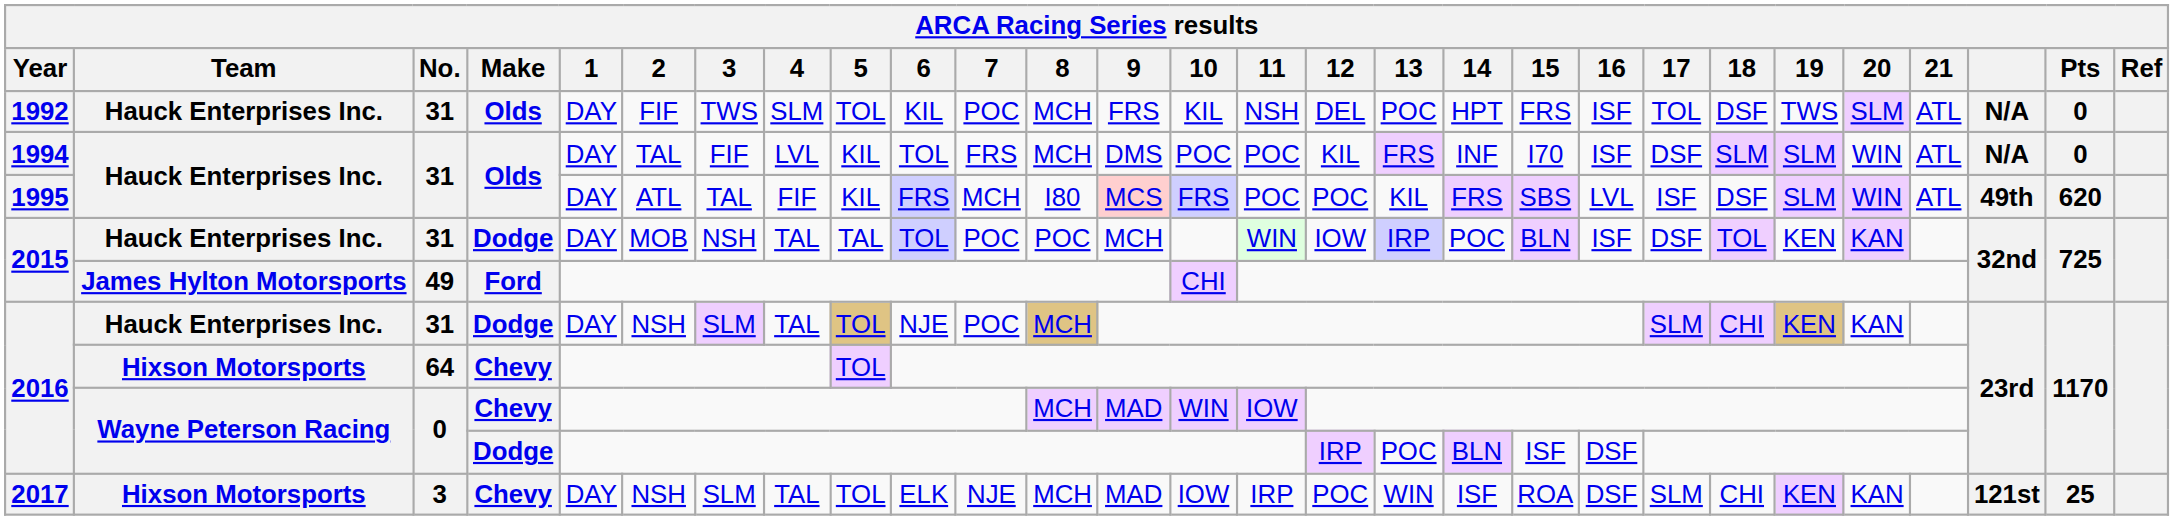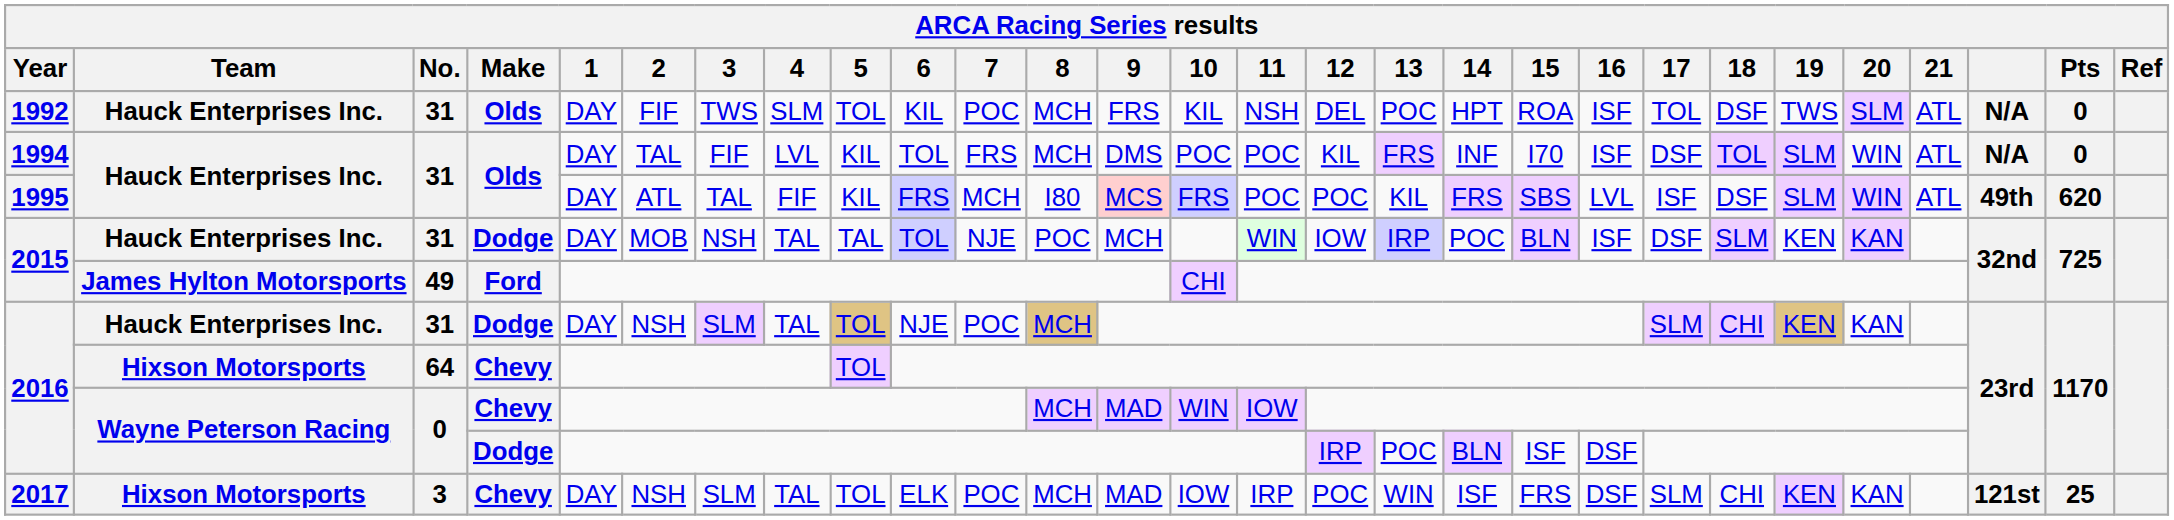 <table class="wikitable" style="text-align:center; font-size:75%">
 <tr>
 <th colspan=48><a href='#'>ARCA Racing Series</a> results</th>
 </tr>
 <tr>
 <th>Year</th>
 <th>Team</th>
 <th>No.</th>
 <th>Make</th>
 <th>1</th>
 <th>2</th>
 <th>3</th>
 <th>4</th>
 <th>5</th>
 <th>6</th>
 <th>7</th>
 <th>8</th>
 <th>9</th>
 <th>10</th>
 <th>11</th>
 <th>12</th>
 <th>13</th>
 <th>14</th>
 <th>15</th>
 <th>16</th>
 <th>17</th>
 <th>18</th>
 <th>19</th>
 <th>20</th>
 <th>21</th>
 <th></th>
 <th>Pts</th>
 <th>Ref</th>
 </tr>
 <tr>
 <th><a href='#'>1992</a></th>
 <th>Hauck Enterprises Inc.</th>
 <th>31</th>
 <th><a href='#'>Olds</a></th>
 <td><a href='#'>DAY</a></td>
 <td><a href='#'>FIF</a></td>
 <td><a href='#'>TWS</a></td>
 <td><a href='#'>SLM</a></td>
 <td><a href='#'>TOL</a></td>
 <td><a href='#'>KIL</a></td>
 <td><a href='#'>POC</a></td>
 <td><a href='#'>MCH</a></td>
 <td><a href='#'>FRS</a></td>
 <td><a href='#'>KIL</a></td>
 <td><a href='#'>NSH</a></td>
 <td><a href='#'>DEL</a></td>
 <td><a href='#'>POC</a></td>
 <td><a href='#'>HPT</a></td>
-<td><a href='#'>FRS</a></td>
+<td><a href='#'>ROA</a></td>
 <td><a href='#'>ISF</a></td>
 <td><a href='#'>TOL</a></td>
 <td><a href='#'>DSF</a></td>
 <td><a href='#'>TWS</a></td>
 <td style="background:#EFCFFF;"><a href='#'>SLM</a><br></td>
 <td><a href='#'>ATL</a></td>
 <th>N/A</th>
 <th>0</th>
 <th></th>
 </tr>
 <tr>
 <th><a href='#'>1994</a></th>
 <th rowspan=2>Hauck Enterprises Inc.</th>
 <th rowspan=2>31</th>
 <th rowspan=2><a href='#'>Olds</a></th>
 <td><a href='#'>DAY</a></td>
 <td><a href='#'>TAL</a></td>
 <td><a href='#'>FIF</a></td>
 <td><a href='#'>LVL</a></td>
 <td><a href='#'>KIL</a></td>
 <td><a href='#'>TOL</a></td>
 <td><a href='#'>FRS</a></td>
 <td><a href='#'>MCH</a></td>
 <td><a href='#'>DMS</a></td>
 <td><a href='#'>POC</a></td>
 <td><a href='#'>POC</a></td>
 <td><a href='#'>KIL</a></td>
 <td style="background:#EFCFFF;"><a href='#'>FRS</a><br></td>
 <td><a href='#'>INF</a></td>
 <td><a href='#'>I70</a></td>
 <td><a href='#'>ISF</a></td>
 <td><a href='#'>DSF</a></td>
-<td style="background:#EFCFFF;"><a href='#'>SLM</a><br></td>
+<td style="background:#EFCFFF;"><a href='#'>TOL</a><br></td>
 <td style="background:#EFCFFF;"><a href='#'>SLM</a><br></td>
 <td><a href='#'>WIN</a></td>
 <td><a href='#'>ATL</a></td>
 <th>N/A</th>
 <th>0</th>
 <th></th>
 </tr>
 <tr>
 <th><a href='#'>1995</a></th>
 <td><a href='#'>DAY</a></td>
 <td><a href='#'>ATL</a></td>
 <td><a href='#'>TAL</a></td>
 <td><a href='#'>FIF</a></td>
 <td><a href='#'>KIL</a></td>
 <td style="background:#CFCFFF;"><a href='#'>FRS</a><br></td>
 <td><a href='#'>MCH</a></td>
 <td><a href='#'>I80</a></td>
 <td style="background:#FFCFCF;"><a href='#'>MCS</a><br></td>
 <td style="background:#CFCFFF;"><a href='#'>FRS</a><br></td>
 <td><a href='#'>POC</a></td>
 <td><a href='#'>POC</a></td>
 <td><a href='#'>KIL</a></td>
 <td style="background:#EFCFFF;"><a href='#'>FRS</a><br></td>
 <td style="background:#EFCFFF;"><a href='#'>SBS</a><br></td>
 <td><a href='#'>LVL</a></td>
 <td><a href='#'>ISF</a></td>
 <td><a href='#'>DSF</a></td>
 <td style="background:#EFCFFF;"><a href='#'>SLM</a><br></td>
 <td style="background:#EFCFFF;"><a href='#'>WIN</a><br></td>
 <td><a href='#'>ATL</a></td>
 <th>49th</th>
 <th>620</th>
 <th></th>
 </tr>
 <tr>
 <th rowspan=2><a href='#'>2015</a></th>
 <th>Hauck Enterprises Inc.</th>
 <th>31</th>
 <th><a href='#'>Dodge</a></th>
 <td><a href='#'>DAY</a></td>
 <td><a href='#'>MOB</a></td>
 <td><a href='#'>NSH</a></td>
 <td><a href='#'>TAL</a></td>
 <td><a href='#'>TAL</a></td>
 <td style="background:#CFCFFF;"><a href='#'>TOL</a><br></td>
-<td><a href='#'>POC</a></td>
+<td><a href='#'>NJE</a></td>
 <td><a href='#'>POC</a></td>
 <td><a href='#'>MCH</a></td>
 <td></td>
 <td style="background:#DFFFDF;"><a href='#'>WIN</a><br></td>
 <td><a href='#'>IOW</a></td>
 <td style="background:#CFCFFF;"><a href='#'>IRP</a><br></td>
 <td><a href='#'>POC</a></td>
 <td style="background:#EFCFFF;"><a href='#'>BLN</a><br></td>
 <td><a href='#'>ISF</a></td>
 <td><a href='#'>DSF</a></td>
-<td style="background:#EFCFFF;"><a href='#'>TOL</a><br></td>
+<td style="background:#EFCFFF;"><a href='#'>SLM</a><br></td>
 <td><a href='#'>KEN</a></td>
 <td style="background:#EFCFFF;"><a href='#'>KAN</a><br></td>
 <td></td>
 <th rowspan=2>32nd</th>
 <th rowspan=2>725</th>
 <th rowspan=2></th>
 </tr>
 <tr>
 <th><a href='#'>James Hylton Motorsports</a></th>
 <th>49</th>
 <th><a href='#'>Ford</a></th>
 <td colspan=9></td>
 <td style="background:#EFCFFF;"><a href='#'>CHI</a><br></td>
 <td colspan=11></td>
 </tr>
 <tr>
 <th rowspan=4><a href='#'>2016</a></th>
 <th>Hauck Enterprises Inc.</th>
 <th>31</th>
 <th><a href='#'>Dodge</a></th>
 <td><a href='#'>DAY</a></td>
 <td><a href='#'>NSH</a></td>
 <td style="background:#EFCFFF;"><a href='#'>SLM</a><br></td>
 <td><a href='#'>TAL</a></td>
 <td style="background:#DFC484;"><a href='#'>TOL</a><br></td>
 <td><a href='#'>NJE</a></td>
 <td><a href='#'>POC</a></td>
 <td style="background:#DFC484;"><a href='#'>MCH</a><br></td>
 <td colspan=8></td>
 <td style="background:#EFCFFF;"><a href='#'>SLM</a><br></td>
 <td style="background:#EFCFFF;"><a href='#'>CHI</a><br></td>
 <td style="background:#DFC484;"><a href='#'>KEN</a><br></td>
 <td><a href='#'>KAN</a></td>
 <td></td>
 <th rowspan=4>23rd</th>
 <th rowspan=4>1170</th>
 <th rowspan=4></th>
 </tr>
 <tr>
 <th><a href='#'>Hixson Motorsports</a></th>
 <th>64</th>
 <th><a href='#'>Chevy</a></th>
 <td colspan=4></td>
 <td style="background:#EFCFFF;"><a href='#'>TOL</a><br></td>
 <td colspan=16></td>
 </tr>
 <tr>
 <th rowspan=2><a href='#'>Wayne Peterson Racing</a></th>
 <th rowspan=2>0</th>
 <th><a href='#'>Chevy</a></th>
 <td colspan=7></td>
 <td style="background:#EFCFFF;"><a href='#'>MCH</a><br></td>
 <td style="background:#EFCFFF;"><a href='#'>MAD</a><br></td>
 <td style="background:#EFCFFF;"><a href='#'>WIN</a><br></td>
 <td style="background:#EFCFFF;"><a href='#'>IOW</a><br></td>
 <td colspan=10></td>
 </tr>
 <tr>
 <th><a href='#'>Dodge</a></th>
 <td colspan=11></td>
 <td style="background:#EFCFFF;"><a href='#'>IRP</a><br></td>
 <td><a href='#'>POC</a></td>
 <td style="background:#EFCFFF;"><a href='#'>BLN</a><br></td>
 <td><a href='#'>ISF</a></td>
 <td><a href='#'>DSF</a></td>
 <td colspan=5></td>
 </tr>
 <tr>
 <th><a href='#'>2017</a></th>
 <th><a href='#'>Hixson Motorsports</a></th>
 <th>3</th>
 <th><a href='#'>Chevy</a></th>
 <td><a href='#'>DAY</a></td>
 <td><a href='#'>NSH</a></td>
 <td><a href='#'>SLM</a></td>
 <td><a href='#'>TAL</a></td>
 <td><a href='#'>TOL</a></td>
 <td><a href='#'>ELK</a></td>
-<td><a href='#'>NJE</a></td>
+<td><a href='#'>POC</a></td>
 <td><a href='#'>MCH</a></td>
 <td><a href='#'>MAD</a></td>
 <td><a href='#'>IOW</a></td>
 <td><a href='#'>IRP</a></td>
 <td><a href='#'>POC</a></td>
 <td><a href='#'>WIN</a></td>
 <td><a href='#'>ISF</a></td>
-<td><a href='#'>ROA</a></td>
+<td><a href='#'>FRS</a></td>
 <td><a href='#'>DSF</a></td>
 <td><a href='#'>SLM</a></td>
 <td><a href='#'>CHI</a></td>
 <td style="background:#EFCFFF;"><a href='#'>KEN</a><br></td>
 <td><a href='#'>KAN</a></td>
 <td></td>
 <th>121st</th>
 <th>25</th>
 <th></th>
 </tr>
 </table>
